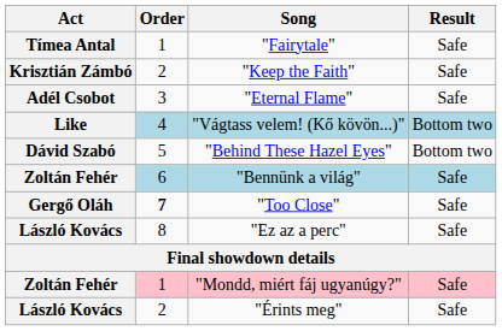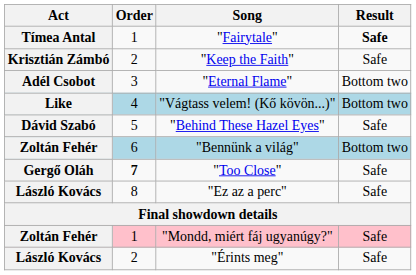 <table class="wikitable" style="text-align:center;">
 <tr>
 <th scope="col">Act</th>
 <th scope="col">Order</th>
 <th scope="col">Song</th>
 <th scope="col">Result</th>
 </tr>
 <tr>
 <th scope="row">Tímea Antal</th>
 <td>1</td>
 <td>"<a href='#'>Fairytale</a>"</td>
-<td>Safe</td>
+<td><strong>Safe</strong></td>
 </tr>
 <tr>
 <th scope="row">Krisztián Zámbó</th>
 <td>2</td>
 <td>"<a href='#'>Keep the Faith</a>"</td>
 <td>Safe</td>
 </tr>
 <tr>
 <th scope="row">Adél Csobot</th>
 <td>3</td>
 <td>"<a href='#'>Eternal Flame</a>"</td>
-<td>Safe</td>
+<td>Bottom two</td>
 </tr>
 <tr bgcolor="lightblue">
 <th scope="row">Like</th>
 <td>4</td>
 <td>"Vágtass velem! (Kő kövön...)"</td>
 <td>Bottom two</td>
 </tr>
 <tr>
 <th scope="row">Dávid Szabó</th>
 <td>5</td>
 <td>"<a href='#'>Behind These Hazel Eyes</a>"</td>
-<td>Bottom two</td>
+<td>Safe</td>
 </tr>
 <tr bgcolor="lightblue">
 <th scope="row">Zoltán Fehér</th>
 <td>6</td>
 <td>"Bennünk a világ"</td>
-<td>Safe</td>
+<td>Bottom two</td>
 </tr>
 <tr>
 <th scope="row">Gergő Oláh</th>
 <td><strong>7</strong></td>
 <td>"<a href='#'>Too Close</a>"</td>
 <td>Safe</td>
 </tr>
 <tr>
 <th scope="row">László Kovács</th>
 <td>8</td>
 <td>"Ez az a perc"</td>
 <td>Safe</td>
 </tr>
 <tr>
 <th scope="col" colspan="6">Final showdown details</th>
 </tr>
 <tr bgcolor="pink">
 <th scope="row">Zoltán Fehér</th>
 <td>1</td>
 <td>"Mondd, miért fáj ugyanúgy?"</td>
 <td>Safe</td>
 </tr>
 <tr>
 <th scope="row">László Kovács</th>
 <td>2</td>
 <td>"Érints meg"</td>
 <td>Safe</td>
 </tr>
 </table>
